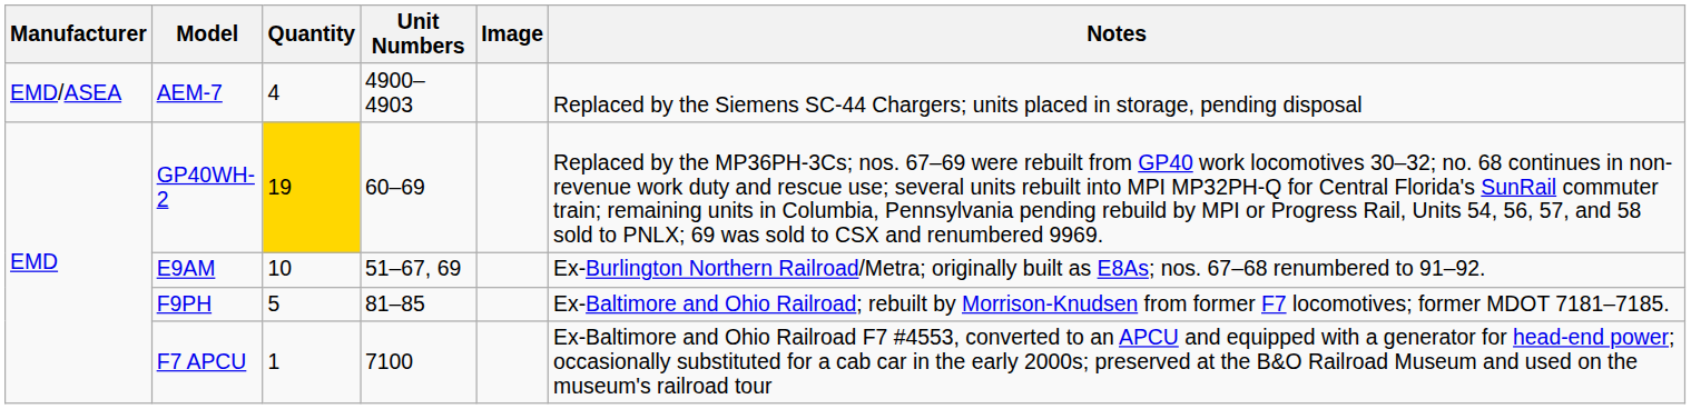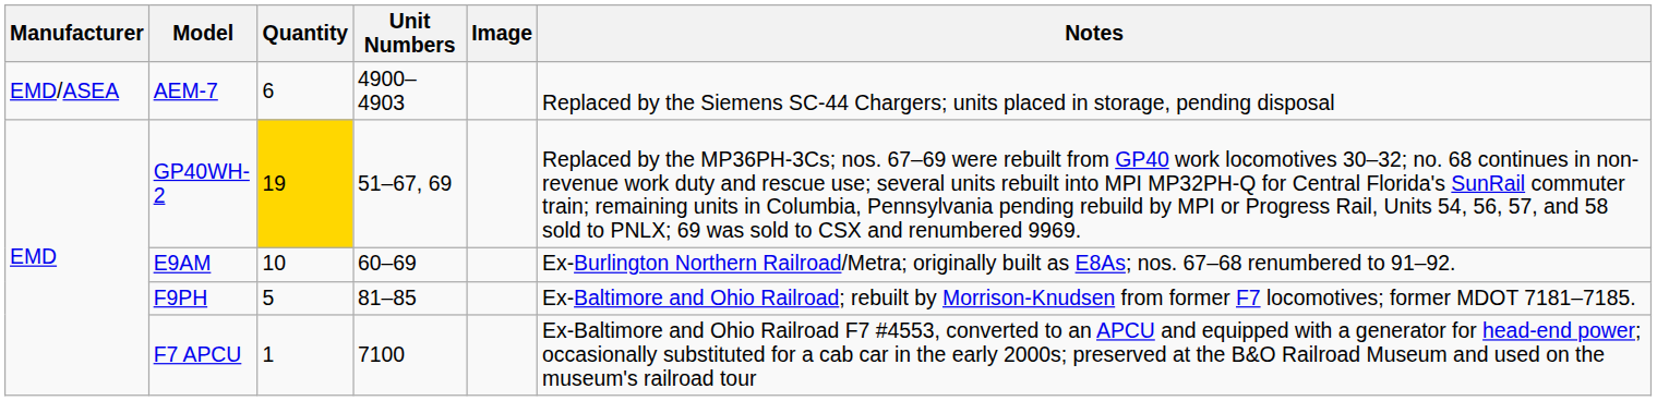 <table class="wikitable">
 <tr>
 <th>Manufacturer</th>
 <th>Model</th>
 <th>Quantity</th>
 <th>Unit Numbers</th>
 <th>Image</th>
 <th>Notes</th>
 </tr>
 <tr>
 <td><a href='#'>EMD</a>/<a href='#'>ASEA</a></td>
 <td><a href='#'>AEM-7</a></td>
-<td>4</td>
+<td>6</td>
 <td>4900–4903</td>
 <td></td>
 <td><br>Replaced by the Siemens SC-44 Chargers; units placed in storage, pending disposal</td>
 </tr>
 <tr>
 <td rowspan="4"><a href='#'>EMD</a></td>
 <td><a href='#'>GP40WH-2</a></td>
 <td style="background: gold;">19</td>
-<td>60–69</td>
+<td>51–67, 69</td>
 <td></td>
 <td><br>Replaced by the MP36PH-3Cs; nos. 67–69 were rebuilt from <a href='#'>GP40</a> work locomotives 30–32; no. 68 continues in non-revenue work duty and rescue use; several units rebuilt into MPI MP32PH-Q for Central Florida's <a href='#'>SunRail</a> commuter train; remaining units in Columbia, Pennsylvania pending rebuild by MPI or Progress Rail, Units 54, 56, 57, and 58 sold to PNLX; 69 was sold to CSX and renumbered 9969.</td>
 </tr>
 <tr>
 <td><a href='#'>E9AM</a></td>
 <td>10</td>
-<td>51–67, 69</td>
+<td>60–69</td>
 <td></td>
 <td>Ex-<a href='#'>Burlington Northern Railroad</a>/Metra; originally built as <a href='#'>E8As</a>; nos. 67–68 renumbered to 91–92.</td>
 </tr>
 <tr>
 <td><a href='#'>F9PH</a></td>
 <td>5</td>
 <td>81–85</td>
 <td></td>
 <td>Ex-<a href='#'>Baltimore and Ohio Railroad</a>; rebuilt by <a href='#'>Morrison-Knudsen</a> from former <a href='#'>F7</a> locomotives; former MDOT 7181–7185.</td>
 </tr>
 <tr>
 <td><a href='#'>F7 APCU</a></td>
 <td>1</td>
 <td>7100</td>
 <td></td>
 <td>Ex-Baltimore and Ohio Railroad F7 #4553, converted to an <a href='#'>APCU</a> and equipped with a generator for <a href='#'>head-end power</a>; occasionally substituted for a cab car in the early 2000s; preserved at the B&O Railroad Museum and used on the museum's railroad tour</td>
 </tr>
 </table>
